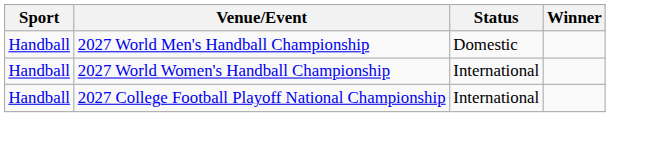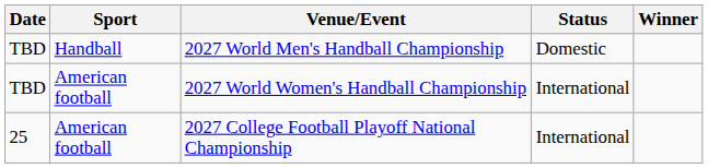 <table class="wikitable source">
 <tr>
+<th>Date</th>
 <th>Sport</th>
 <th>Venue/Event</th>
 <th>Status</th>
 <th>Winner</th>
 </tr>
 <tr>
+<td>TBD</td>
 <td><a href='#'>Handball</a></td>
 <td> <a href='#'>2027 World Men's Handball Championship</a></td>
 <td>Domestic</td>
 <td></td>
 </tr>
 <tr>
-<td><a href='#'>Handball</a></td>
+<td>TBD</td>
+<td><a href='#'>American football</a></td>
 <td> <a href='#'>2027 World Women's Handball Championship</a></td>
 <td>International</td>
 <td></td>
 </tr>
 <tr>
-<td><a href='#'>Handball</a></td>
+<td>25</td>
+<td><a href='#'>American football</a></td>
 <td> <a href='#'>2027 College Football Playoff National Championship</a></td>
 <td>International</td>
 <td></td>
 </tr>
 </table>
